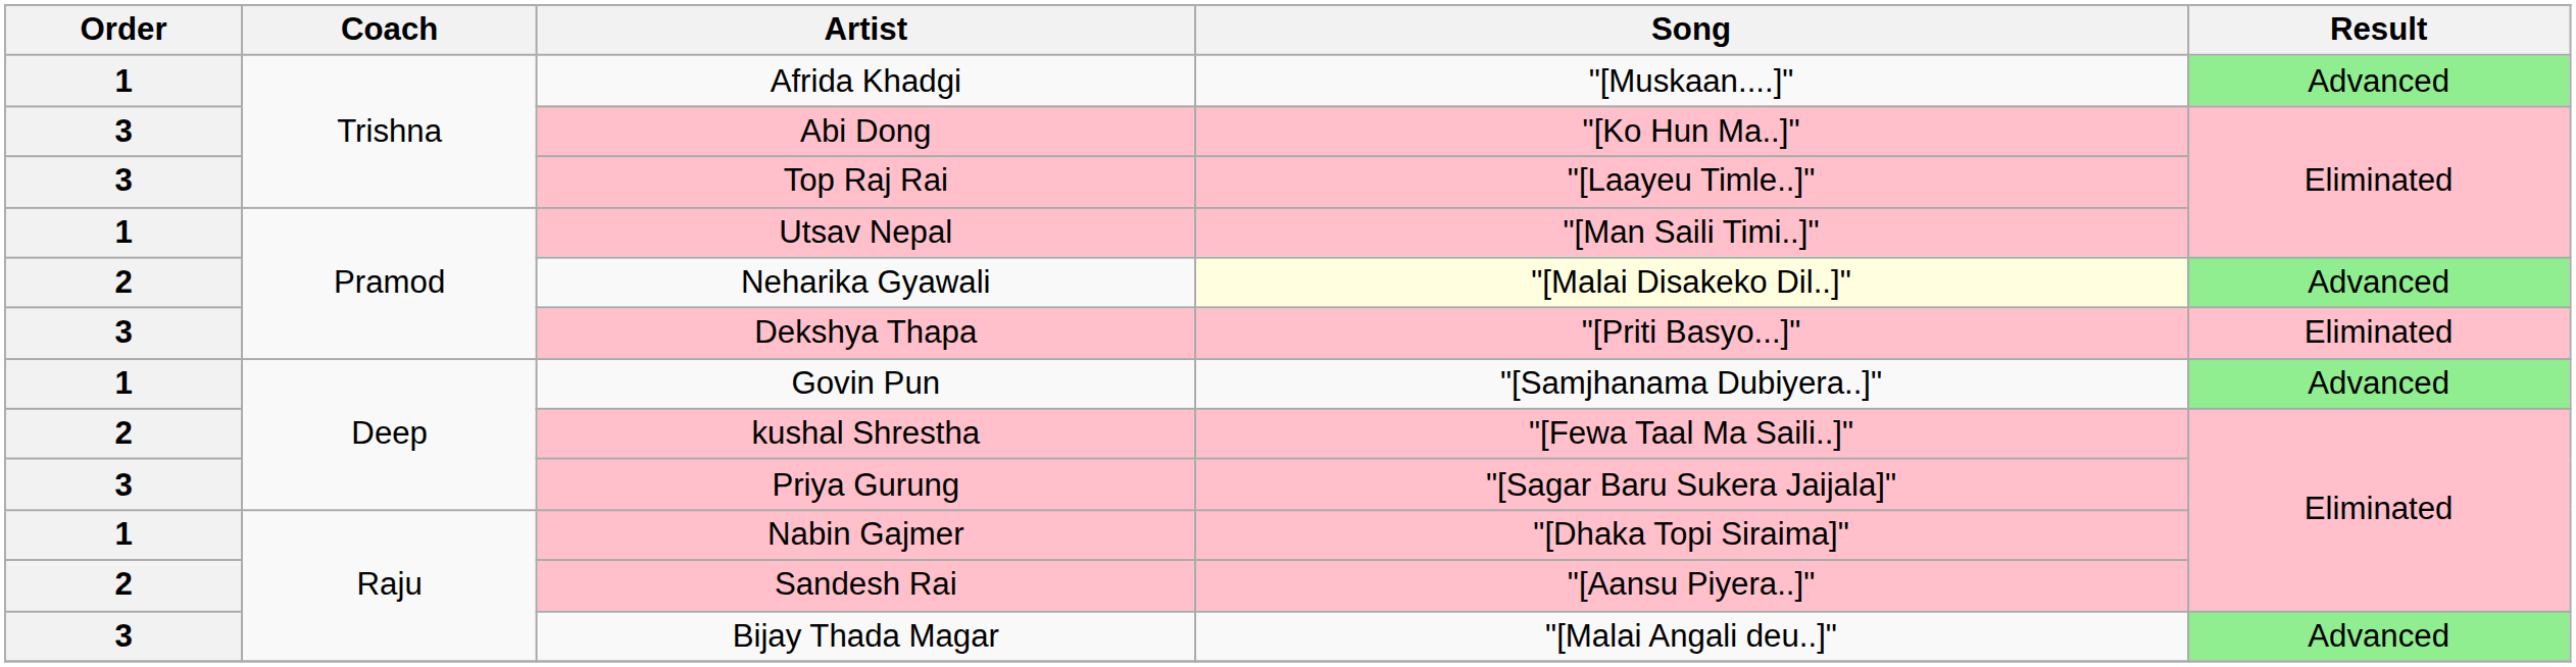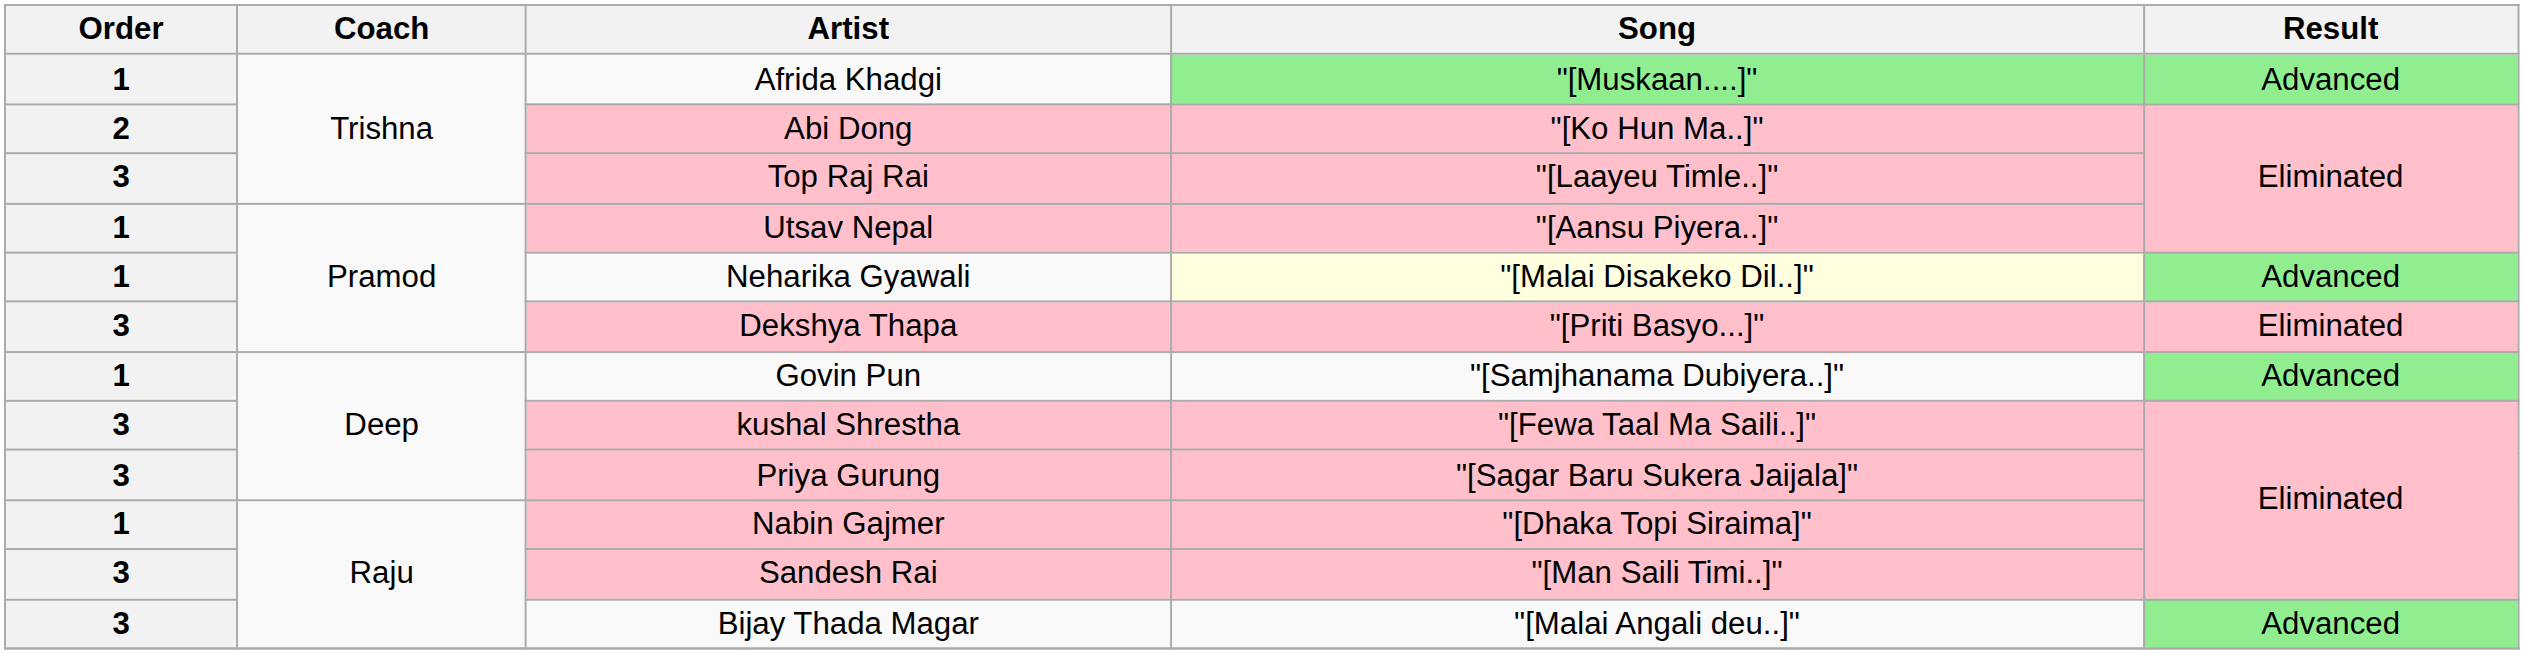 <table class="wikitable" style="text-align: center; width:65%;">
 <tr>
 <th>Order</th>
 <th>Coach</th>
 <th>Artist</th>
 <th>Song</th>
 <th>Result</th>
 </tr>
 <tr>
 <th>1</th>
 <td rowspan=3>Trishna</td>
 <td>Afrida Khadgi</td>
-<td>"[Muskaan....]"</td>
+<td style="background: lightgreen;">"[Muskaan....]"</td>
 <td style="background:lightgreen;">Advanced</td>
 </tr>
 <tr>
-<th>3</th>
+<th>2</th>
 <td style="background:pink;">Abi Dong</td>
 <td style="background:pink;">"[Ko Hun Ma..]"</td>
 <td rowspan="3" style="background:pink;">Eliminated</td>
 </tr>
 <tr>
 <th>3</th>
 <td style="background:pink;">Top Raj Rai</td>
 <td style="background:pink;">"[Laayeu Timle..]"</td>
 </tr>
 <tr>
 <th>1</th>
 <td rowspan=3>Pramod</td>
 <td style="background:pink;">Utsav Nepal</td>
-<td style="background:pink;">"[Man Saili Timi..]"</td>
+<td style="background:pink;">"[Aansu Piyera..]"</td>
 </tr>
 <tr>
-<th>2</th>
+<th>1</th>
 <td>Neharika Gyawali</td>
 <td style="background: lightyellow;">"[Malai Disakeko Dil..]"</td>
 <td style="background:lightgreen;">Advanced</td>
 </tr>
 <tr>
 <th>3</th>
 <td style="background:pink;">Dekshya Thapa</td>
 <td style="background:pink;">"[Priti Basyo...]"</td>
 <td style="background:pink;">Eliminated</td>
 </tr>
 <tr>
 <th>1</th>
 <td rowspan=3>Deep</td>
 <td>Govin Pun</td>
 <td>"[Samjhanama Dubiyera..]"</td>
 <td style="background:lightgreen;">Advanced</td>
 </tr>
 <tr>
-<th>2</th>
+<th>3</th>
 <td style="background:pink;">kushal Shrestha</td>
 <td style="background:pink;">"[Fewa Taal Ma Saili..]"</td>
 <td rowspan="4" style="background:pink;">Eliminated</td>
 </tr>
 <tr>
 <th>3</th>
 <td style="background:pink;">Priya Gurung</td>
 <td style="background:pink;">"[Sagar Baru Sukera Jaijala]"</td>
 </tr>
 <tr>
 <th>1</th>
 <td rowspan=3>Raju</td>
 <td style="background:pink;">Nabin Gajmer</td>
 <td style="background:pink;">"[Dhaka Topi Siraima]"</td>
 </tr>
 <tr>
-<th>2</th>
+<th>3</th>
 <td style="background:pink;">Sandesh Rai</td>
-<td style="background:pink;">"[Aansu Piyera..]"</td>
+<td style="background:pink;">"[Man Saili Timi..]"</td>
 </tr>
 <tr>
 <th>3</th>
 <td>Bijay Thada Magar</td>
 <td>"[Malai Angali deu..]"</td>
 <td style="background:lightgreen;">Advanced</td>
 </tr>
 <tr>
 </tr>
 </table>
